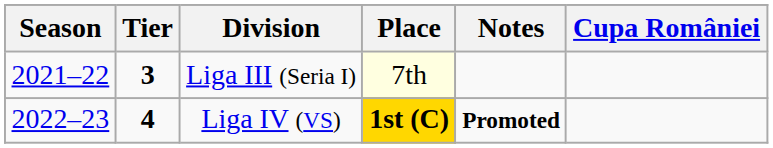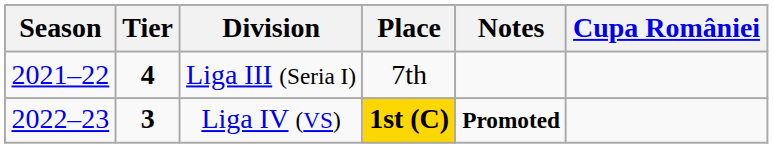 <table class="wikitable" style="text-align:center; font-size:90%">
 <tr>
 <th>Season</th>
 <th>Tier</th>
 <th>Division</th>
 <th>Place</th>
 <th>Notes</th>
 <th><a href='#'>Cupa României</a></th>
 </tr>
 <tr>
 <td><a href='#'>2021–22</a></td>
-<td><strong>3</strong></td>
+<td><strong>4</strong></td>
 <td><a href='#'>Liga III</a> <small>(Seria I)</small></td>
-<td style="background: lightyellow;">7th</td>
+<td>7th</td>
 <td></td>
 <td></td>
 </tr>
 <tr>
 <td><a href='#'>2022–23</a></td>
-<td><strong>4</strong></td>
+<td><strong>3</strong></td>
 <td><a href='#'>Liga IV</a> <small>(<a href='#'>VS</a>)</small></td>
 <td align=center bgcolor=gold><strong>1st (C)</strong></td>
 <td><strong><small>Promoted</small></strong></td>
 <td></td>
 </tr>
 </table>
